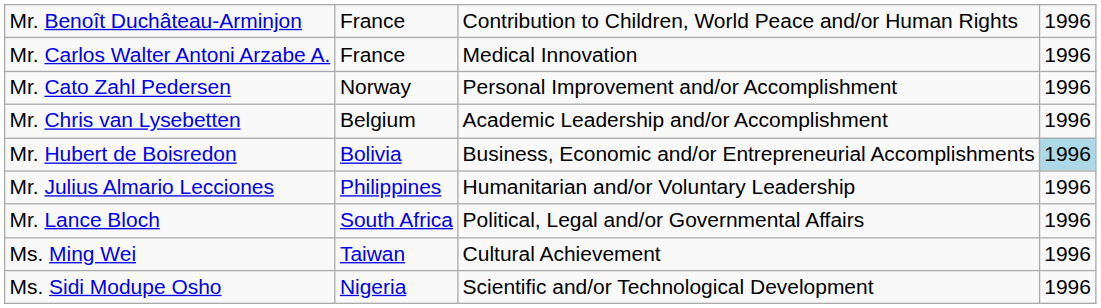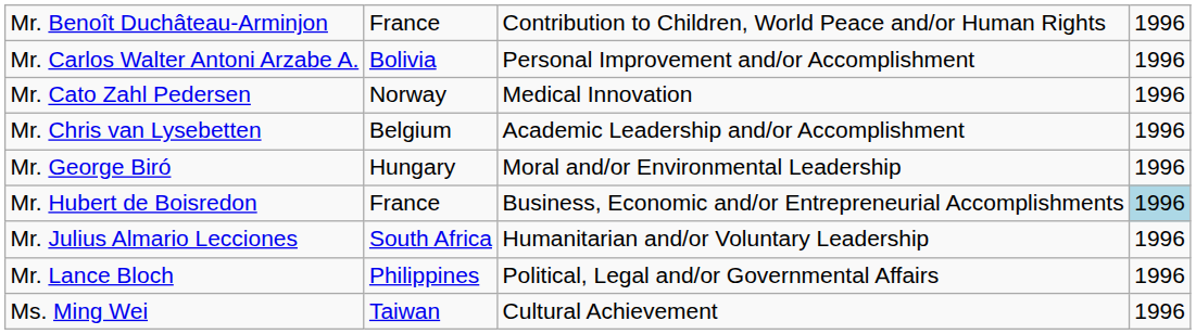 <table class="wikitable">
 <tr>
 <td>Mr. <a href='#'>Benoît Duchâteau-Arminjon</a></td>
 <td>France</td>
 <td>Contribution to Children, World Peace and/or Human Rights</td>
 <td style="text-align:right;">1996</td>
 </tr>
 <tr>
 <td>Mr. <a href='#'>Carlos Walter Antoni Arzabe A.</a></td>
-<td>France</td>
-<td>Medical Innovation</td>
+<td><a href='#'>Bolivia</a></td>
+<td>Personal Improvement and/or Accomplishment</td>
 <td style="text-align:right;">1996</td>
 </tr>
 <tr>
 <td>Mr. <a href='#'>Cato Zahl Pedersen</a></td>
 <td>Norway</td>
-<td>Personal Improvement and/or Accomplishment</td>
+<td>Medical Innovation</td>
 <td style="text-align:right;">1996</td>
 </tr>
 <tr>
 <td>Mr. <a href='#'>Chris van Lysebetten</a></td>
 <td>Belgium</td>
 <td>Academic Leadership and/or Accomplishment</td>
 <td style="text-align:right;">1996</td>
 </tr>
 <tr>
+<td>Mr. <a href='#'>George Biró</a></td>
+<td>Hungary</td>
+<td>Moral and/or Environmental Leadership</td>
+<td style="text-align:right;">1996</td>
+</tr>
+<tr>
 <td>Mr. <a href='#'>Hubert de Boisredon</a></td>
-<td><a href='#'>Bolivia</a></td>
+<td>France</td>
 <td>Business, Economic and/or Entrepreneurial Accomplishments</td>
 <td style="background: lightblue; text-align:right;">1996</td>
 </tr>
 <tr>
 <td>Mr. <a href='#'>Julius Almario Lecciones</a></td>
-<td><a href='#'>Philippines</a></td>
+<td><a href='#'>South Africa</a></td>
 <td>Humanitarian and/or Voluntary Leadership</td>
 <td style="text-align:right;">1996</td>
 </tr>
 <tr>
 <td>Mr. <a href='#'>Lance Bloch</a></td>
-<td><a href='#'>South Africa</a></td>
+<td><a href='#'>Philippines</a></td>
 <td>Political, Legal and/or Governmental Affairs</td>
 <td style="text-align:right;">1996</td>
 </tr>
 <tr>
 <td>Ms. <a href='#'>Ming Wei</a></td>
 <td><a href='#'>Taiwan</a></td>
 <td>Cultural Achievement</td>
 <td style="text-align:right;">1996</td>
 </tr>
-<tr>
-<td>Ms. <a href='#'>Sidi Modupe Osho</a></td>
-<td><a href='#'>Nigeria</a></td>
-<td>Scientific and/or Technological Development</td>
-<td style="text-align:right;">1996</td>
-</tr>
 </table>
